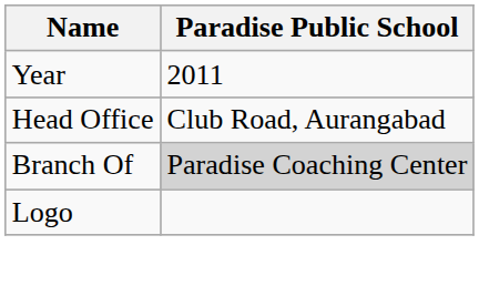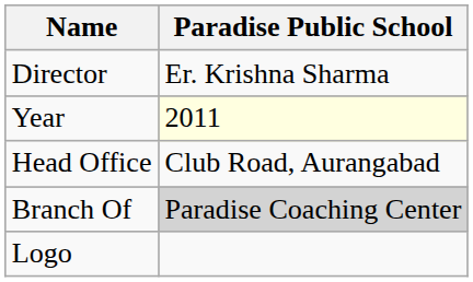 <table class="wikitable">
 <tr>
 <th>Name</th>
 <th>Paradise Public School</th>
 </tr>
 <tr>
+<td>Director</td>
+<td>Er. Krishna Sharma</td>
+</tr>
+<tr>
 <td>Year</td>
-<td>2011</td>
+<td style="background: lightyellow;">2011</td>
 </tr>
 <tr>
 <td>Head Office</td>
 <td>Club Road, Aurangabad</td>
 </tr>
 <tr>
 <td>Branch Of</td>
 <td style="background: lightgrey;">Paradise Coaching Center</td>
 </tr>
 <tr>
 <td>Logo</td>
 <td><br></td>
 </tr>
 </table>
